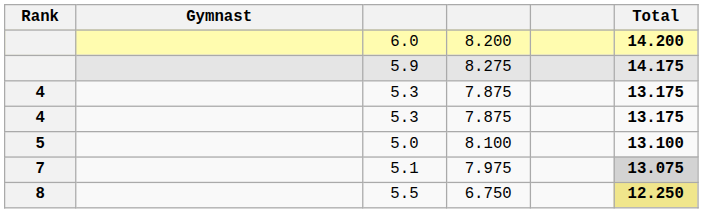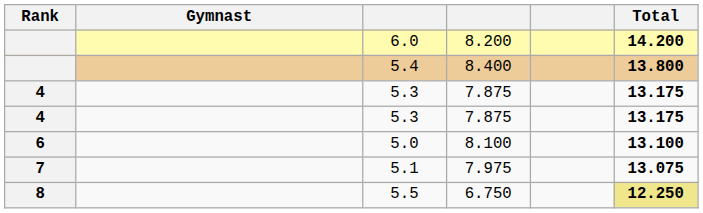 <table class="wikitable sortable" style="text-align:center; font-size:95%">
 <tr>
 <th scope="col" style="width:50px;">Rank</th>
 <th scope="col" style="width:220px;">Gymnast</th>
 <th scope="col" style="width:60px;"></th>
 <th scope="col" style="width:60px;"></th>
 <th scope="col" style="width:60px;"></th>
 <th scope="col" style="width:60px;">Total</th>
 </tr>
 <tr style="background:#fffcaf;">
 <th scope=row style="text-align:center"></th>
 <td style="text-align:left;"></td>
 <td>6.0</td>
 <td>8.200</td>
 <td></td>
 <td><strong>14.200</strong></td>
 </tr>
-<tr style="background:#e5e5e5;">
+<tr style="background:#ec9;">
 <th scope=row style="text-align:center"></th>
 <td style="text-align:left;"></td>
-<td>5.9</td>
-<td>8.275</td>
+<td>5.4</td>
+<td>8.400</td>
 <td></td>
-<td><strong>14.175</strong></td>
+<td><strong>13.800</strong></td>
 </tr>
 <tr>
 <th scope=row style="text-align:center">4</th>
 <td style="text-align:left;"></td>
 <td>5.3</td>
 <td>7.875</td>
 <td></td>
 <td><strong>13.175</strong></td>
 </tr>
 <tr>
 <th scope=row style="text-align:center">4</th>
 <td style="text-align:left;"></td>
 <td>5.3</td>
 <td>7.875</td>
 <td></td>
 <td><strong>13.175</strong></td>
 </tr>
 <tr>
-<th scope=row style="text-align:center">5</th>
+<th scope=row style="text-align:center">6</th>
 <td style="text-align:left;"></td>
 <td>5.0</td>
 <td>8.100</td>
 <td></td>
 <td><strong>13.100</strong></td>
 </tr>
 <tr>
 <th scope=row style="text-align:center">7</th>
 <td style="text-align:left;"></td>
 <td>5.1</td>
 <td>7.975</td>
 <td></td>
-<td style="background: lightgrey;"><strong>13.075</strong></td>
+<td><strong>13.075</strong></td>
 </tr>
 <tr>
 <th scope=row style="text-align:center">8</th>
 <td style="text-align:left;"></td>
 <td>5.5</td>
 <td>6.750</td>
 <td></td>
 <td style="background: khaki;"><strong>12.250</strong></td>
 </tr>
 </table>
